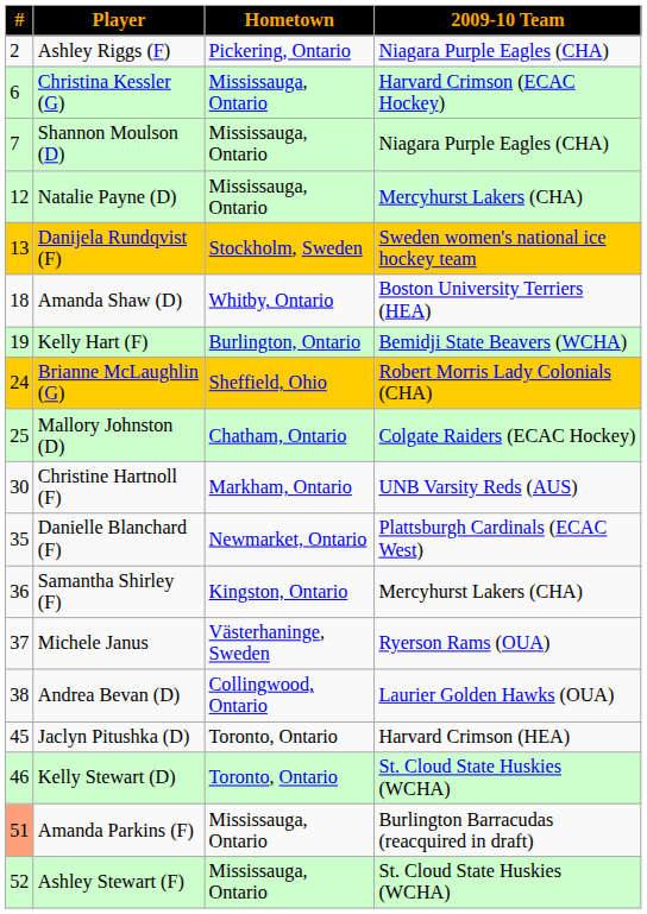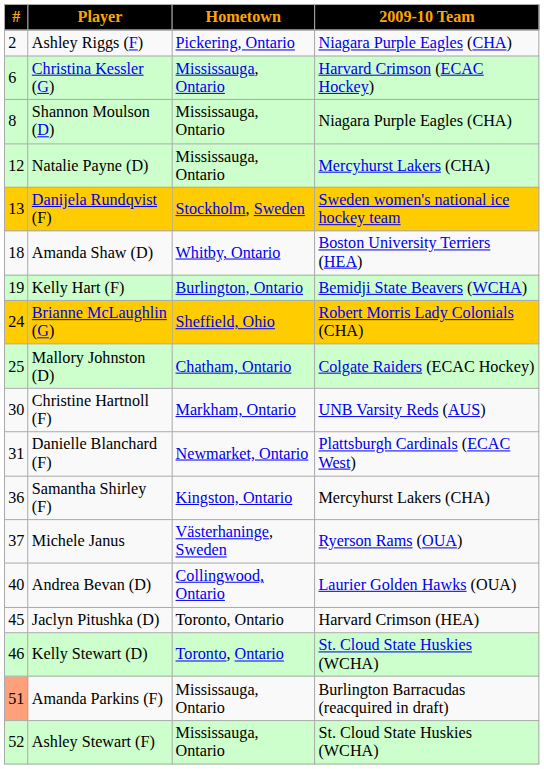 <table class="wikitable" width="60%">
 <tr align="center" style="background:black;color:orange;">
 <td><strong>#</strong></td>
 <td><strong>Player</strong></td>
 <td><strong>Hometown</strong></td>
 <td><strong>2009-10 Team</strong></td>
 </tr>
 <tr>
 <td>2</td>
 <td>Ashley Riggs (<a href='#'>F</a>)</td>
 <td> <a href='#'>Pickering, Ontario</a></td>
 <td><a href='#'>Niagara Purple Eagles</a> (<a href='#'>CHA</a>)</td>
 </tr>
 <tr bgcolor="CCFFCC">
 <td>6</td>
 <td><a href='#'>Christina Kessler</a> (<a href='#'>G</a>)</td>
 <td> <a href='#'>Mississauga</a>, <a href='#'>Ontario</a></td>
 <td><a href='#'>Harvard Crimson</a> (<a href='#'>ECAC Hockey</a>)</td>
 </tr>
 <tr bgcolor="CCFFCC">
-<td>7</td>
+<td>8</td>
 <td>Shannon Moulson (<a href='#'>D</a>)</td>
 <td> Mississauga, Ontario</td>
 <td>Niagara Purple Eagles (CHA)</td>
 </tr>
 <tr bgcolor="CCFFCC">
 <td>12</td>
 <td>Natalie Payne (D)</td>
 <td> Mississauga, Ontario</td>
 <td><a href='#'>Mercyhurst Lakers</a> (CHA)</td>
 </tr>
 <tr bgcolor="FFCC00">
 <td>13</td>
 <td><a href='#'>Danijela Rundqvist</a> (F)</td>
 <td> <a href='#'>Stockholm</a>, <a href='#'>Sweden</a></td>
 <td><a href='#'>Sweden women's national ice hockey team</a></td>
 </tr>
 <tr>
 <td>18</td>
 <td>Amanda Shaw (D)</td>
 <td> <a href='#'>Whitby, Ontario</a></td>
 <td><a href='#'>Boston University Terriers</a> (<a href='#'>HEA</a>)</td>
 </tr>
 <tr bgcolor="CCFFCC">
 <td>19</td>
 <td>Kelly Hart (F)</td>
 <td> <a href='#'>Burlington, Ontario</a></td>
 <td><a href='#'>Bemidji State Beavers</a> (<a href='#'>WCHA</a>)</td>
 </tr>
 <tr bgcolor="FFCC00">
 <td>24</td>
 <td><a href='#'>Brianne McLaughlin</a> (<a href='#'>G</a>)</td>
 <td> <a href='#'>Sheffield, Ohio</a></td>
 <td><a href='#'>Robert Morris Lady Colonials</a> (CHA)</td>
 </tr>
 <tr bgcolor="CCFFCC">
 <td>25</td>
 <td>Mallory Johnston (D)</td>
 <td> <a href='#'>Chatham, Ontario</a></td>
 <td><a href='#'>Colgate Raiders</a> (ECAC Hockey)</td>
 </tr>
 <tr>
 <td>30</td>
 <td>Christine Hartnoll (F)</td>
 <td> <a href='#'>Markham, Ontario</a></td>
 <td><a href='#'>UNB Varsity Reds</a> (<a href='#'>AUS</a>)</td>
 </tr>
 <tr>
-<td>35</td>
+<td>31</td>
 <td>Danielle Blanchard (F)</td>
 <td> <a href='#'>Newmarket, Ontario</a></td>
 <td><a href='#'>Plattsburgh Cardinals</a> (<a href='#'>ECAC West</a>)</td>
 </tr>
 <tr>
 <td>36</td>
 <td>Samantha Shirley (F)</td>
 <td> <a href='#'>Kingston, Ontario</a></td>
 <td>Mercyhurst Lakers (CHA)</td>
 </tr>
 <tr>
 <td>37</td>
 <td>Michele Janus</td>
 <td> <a href='#'>Västerhaninge</a>, <a href='#'>Sweden</a></td>
 <td><a href='#'>Ryerson Rams</a> (<a href='#'>OUA</a>)</td>
 </tr>
 <tr>
-<td>38</td>
+<td>40</td>
 <td>Andrea Bevan (D)</td>
 <td> <a href='#'>Collingwood, Ontario</a></td>
 <td><a href='#'>Laurier Golden Hawks</a> (OUA)</td>
 </tr>
 <tr>
 <td>45</td>
 <td>Jaclyn Pitushka (D)</td>
 <td> Toronto, Ontario</td>
 <td>Harvard Crimson (HEA)</td>
 </tr>
 <tr bgcolor="CCFFCC">
 <td>46</td>
 <td>Kelly Stewart (D)</td>
 <td> <a href='#'>Toronto</a>, <a href='#'>Ontario</a></td>
 <td><a href='#'>St. Cloud State Huskies</a> (WCHA)</td>
 </tr>
 <tr>
 <td style="background: lightsalmon;">51</td>
 <td>Amanda Parkins (F)</td>
 <td> Mississauga, Ontario</td>
 <td>Burlington Barracudas (reacquired in draft)</td>
 </tr>
 <tr bgcolor="CCFFCC">
 <td>52</td>
 <td>Ashley Stewart (F)</td>
 <td> Mississauga, Ontario</td>
 <td>St. Cloud State Huskies (WCHA)</td>
 </tr>
 </table>
